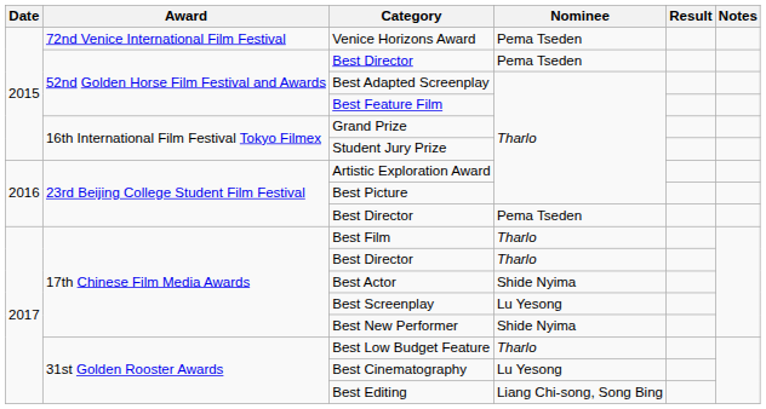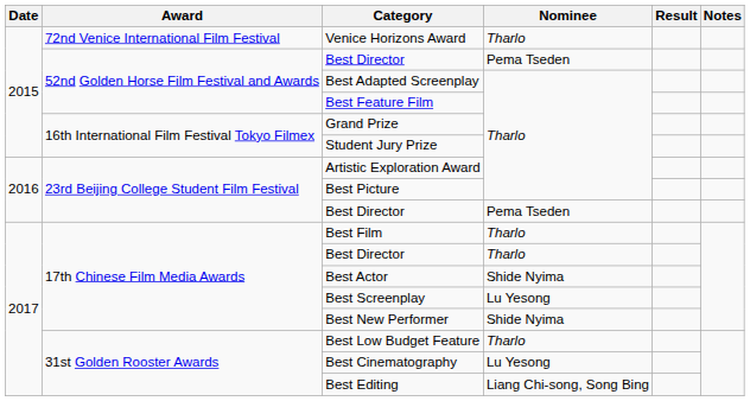 <table class="wikitable">
 <tr>
 <th>Date</th>
 <th>Award</th>
 <th>Category</th>
 <th>Nominee</th>
 <th>Result</th>
 <th>Notes</th>
 </tr>
 <tr>
 <td rowspan="6">2015</td>
 <td><a href='#'>72nd Venice International Film Festival</a></td>
 <td>Venice Horizons Award</td>
-<td>Pema Tseden</td>
+<td><em>Tharlo</em></td>
 <td></td>
 <td></td>
 </tr>
 <tr>
 <td rowspan="3"><a href='#'>52nd</a> <a href='#'>Golden Horse Film Festival and Awards</a></td>
 <td><a href='#'>Best Director</a></td>
 <td>Pema Tseden</td>
 <td></td>
 <td></td>
 </tr>
 <tr>
 <td>Best Adapted Screenplay</td>
 <td rowspan=6><em>Tharlo</em></td>
 <td></td>
 <td></td>
 </tr>
 <tr>
 <td><a href='#'>Best Feature Film</a></td>
 <td></td>
 <td></td>
 </tr>
 <tr>
 <td rowspan="2">16th International Film Festival <a href='#'>Tokyo Filmex</a></td>
 <td>Grand Prize</td>
 <td></td>
 <td></td>
 </tr>
 <tr>
 <td>Student Jury Prize</td>
 <td></td>
 <td></td>
 </tr>
 <tr>
 <td rowspan="3">2016</td>
 <td rowspan="3"><a href='#'>23rd Beijing College Student Film Festival</a></td>
 <td>Artistic Exploration Award</td>
 <td></td>
 <td></td>
 </tr>
 <tr>
 <td>Best Picture</td>
 <td></td>
 <td></td>
 </tr>
 <tr>
 <td>Best Director</td>
 <td>Pema Tseden</td>
 <td></td>
 <td></td>
 </tr>
 <tr>
 <td rowspan=8>2017</td>
 <td rowspan=5>17th <a href='#'>Chinese Film Media Awards</a></td>
 <td>Best Film</td>
 <td><em>Tharlo</em></td>
 <td></td>
 <td rowspan=5></td>
 </tr>
 <tr>
 <td>Best Director</td>
 <td><em>Tharlo</em></td>
 <td></td>
 </tr>
 <tr>
 <td>Best Actor</td>
 <td>Shide Nyima</td>
 <td></td>
 </tr>
 <tr>
 <td>Best Screenplay</td>
 <td>Lu Yesong</td>
 <td></td>
 </tr>
 <tr>
 <td>Best New Performer</td>
 <td>Shide Nyima</td>
 <td></td>
 </tr>
 <tr>
 <td rowspan=3>31st <a href='#'>Golden Rooster Awards</a></td>
 <td>Best Low Budget Feature</td>
 <td><em>Tharlo</em></td>
 <td></td>
 <td rowspan=3></td>
 </tr>
 <tr>
 <td>Best Cinematography</td>
 <td>Lu Yesong</td>
 <td></td>
 </tr>
 <tr>
 <td>Best Editing</td>
 <td>Liang Chi-song, Song Bing</td>
 <td></td>
 </tr>
 </table>
